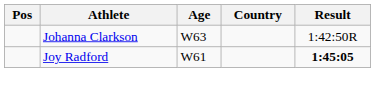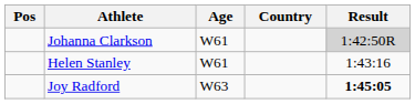 <table class="wikitable"  style="text-align:center; width:50%;">
 <tr>
 <th>Pos</th>
 <th>Athlete</th>
 <th>Age</th>
 <th>Country</th>
 <th>Result</th>
 </tr>
 <tr>
 <td align=center></td>
 <td align=left><a href='#'>Johanna Clarkson</a></td>
-<td align=left>W63</td>
+<td align=left>W61</td>
 <td align=left></td>
-<td>1:42:50R</td>
+<td style="background: lightgrey;">1:42:50R</td>
+</tr>
+<tr>
+<td align=center></td>
+<td align=left><a href='#'>Helen Stanley</a></td>
+<td align=left>W61</td>
+<td align=left></td>
+<td>1:43:16</td>
 </tr>
 <tr>
 <td align=center></td>
 <td align=left><a href='#'>Joy Radford</a></td>
-<td align=left>W61</td>
+<td align=left>W63</td>
 <td align=left></td>
 <td><strong>1:45:05</strong></td>
 </tr>
 </table>
